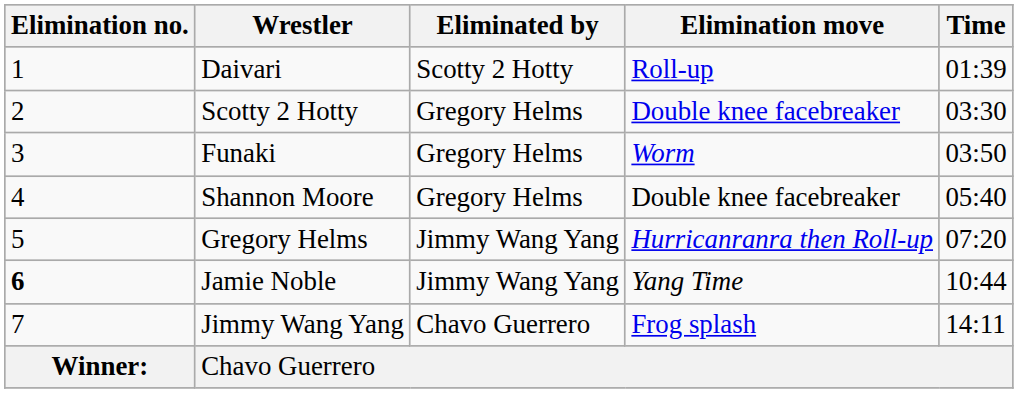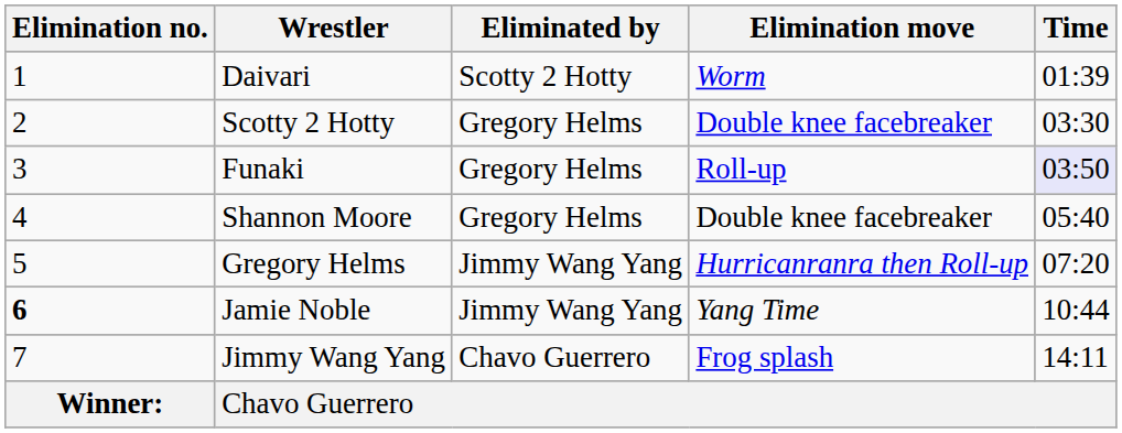 <table class="wikitable">
 <tr>
 <th>Elimination no.</th>
 <th>Wrestler</th>
 <th>Eliminated by</th>
 <th>Elimination move</th>
 <th>Time</th>
 </tr>
 <tr>
 <td>1</td>
 <td>Daivari</td>
 <td>Scotty 2 Hotty</td>
-<td><a href='#'>Roll-up</a></td>
+<td><em><a href='#'>Worm</a></em></td>
 <td>01:39</td>
 </tr>
 <tr>
 <td>2</td>
 <td>Scotty 2 Hotty</td>
 <td>Gregory Helms</td>
 <td><a href='#'>Double knee facebreaker</a></td>
 <td>03:30</td>
 </tr>
 <tr>
 <td>3</td>
 <td>Funaki</td>
 <td>Gregory Helms</td>
-<td><em><a href='#'>Worm</a></em></td>
-<td>03:50</td>
+<td><a href='#'>Roll-up</a></td>
+<td style="background: lavender;">03:50</td>
 </tr>
 <tr>
 <td>4</td>
 <td>Shannon Moore</td>
 <td>Gregory Helms</td>
 <td>Double knee facebreaker</td>
 <td>05:40</td>
 </tr>
 <tr>
 <td>5</td>
 <td>Gregory Helms</td>
 <td>Jimmy Wang Yang</td>
 <td><em><a href='#'>Hurricanranra then Roll-up</a></em></td>
 <td>07:20</td>
 </tr>
 <tr>
 <td><strong>6</strong></td>
 <td>Jamie Noble</td>
 <td>Jimmy Wang Yang</td>
 <td><em>Yang Time</em></td>
 <td>10:44</td>
 </tr>
 <tr>
 <td>7</td>
 <td>Jimmy Wang Yang</td>
 <td>Chavo Guerrero</td>
 <td><a href='#'>Frog splash</a></td>
 <td>14:11</td>
 </tr>
 <tr>
 <th>Winner:</th>
 <td colspan="5" bgcolor="#f2f2f2">Chavo Guerrero</td>
 </tr>
 </table>
